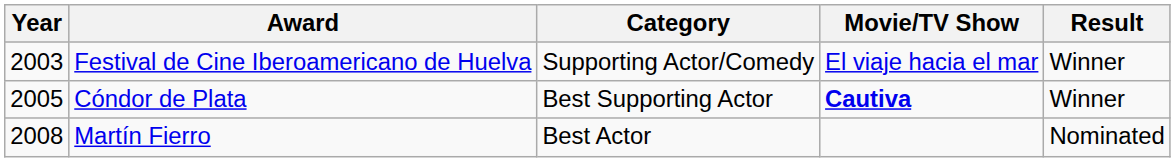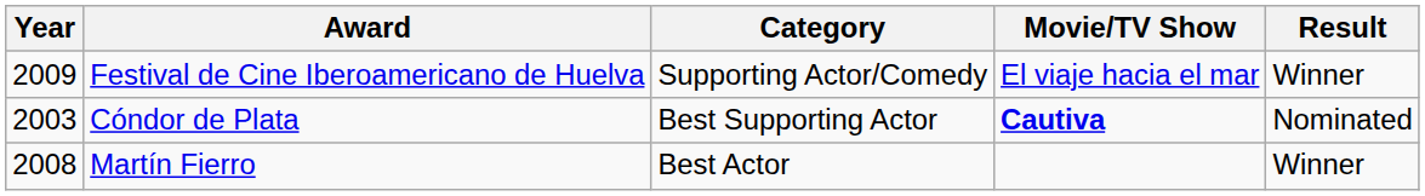 <table class="wikitable">
 <tr>
 <th>Year</th>
 <th>Award</th>
 <th>Category</th>
 <th>Movie/TV Show</th>
 <th>Result</th>
 </tr>
 <tr>
-<td>2003</td>
+<td>2009</td>
 <td><a href='#'>Festival de Cine Iberoamericano de Huelva</a></td>
 <td>Supporting Actor/Comedy</td>
 <td><a href='#'>El viaje hacia el mar</a></td>
 <td>Winner</td>
 </tr>
 <tr>
-<td>2005</td>
+<td>2003</td>
 <td><a href='#'>Cóndor de Plata</a></td>
 <td>Best Supporting Actor</td>
 <td><strong><a href='#'>Cautiva</a></strong></td>
-<td>Winner</td>
+<td>Nominated</td>
 </tr>
 <tr>
 <td>2008</td>
 <td><a href='#'>Martín Fierro</a></td>
 <td>Best Actor</td>
 <td></td>
-<td>Nominated</td>
+<td>Winner</td>
 </tr>
 </table>
